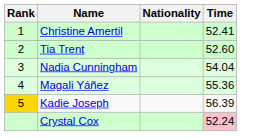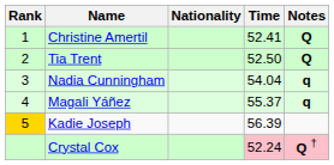 <table class="wikitable sortable" style="text-align:center">
 <tr>
 <th>Rank</th>
 <th>Name</th>
 <th>Nationality</th>
 <th>Time</th>
+<th>Notes</th>
 </tr>
 <tr bgcolor=ccffcc>
 <td align=center>1</td>
 <td align=left><a href='#'>Christine Amertil</a></td>
 <td align=left></td>
 <td>52.41</td>
+<td><strong>Q</strong></td>
 </tr>
 <tr bgcolor=ccffcc>
 <td align=center>2</td>
 <td align=left><a href='#'>Tia Trent</a></td>
 <td align=left></td>
-<td>52.60</td>
+<td>52.50</td>
+<td><strong>Q</strong></td>
 </tr>
 <tr bgcolor=ddffdd>
 <td align=center>3</td>
 <td align=left><a href='#'>Nadia Cunningham</a></td>
 <td align=left></td>
 <td>54.04</td>
+<td><strong>q</strong></td>
 </tr>
 <tr bgcolor=ddffdd>
 <td align=center>4</td>
 <td align=left><a href='#'>Magali Yáñez</a></td>
 <td align=left></td>
-<td>55.36</td>
+<td>55.37</td>
+<td><strong>q</strong></td>
 </tr>
 <tr>
 <td align=center style="background: gold;">5</td>
 <td align=left><a href='#'>Kadie Joseph</a></td>
 <td align=left></td>
 <td>56.39</td>
+<td></td>
 </tr>
 <tr bgcolor=ccffcc>
 <td align=center></td>
 <td align=left><a href='#'>Crystal Cox</a></td>
 <td align=left></td>
 <td bgcolor=pink>52.24</td>
+<td bgcolor=pink><strong>Q</strong> <sup>†</sup></td>
 </tr>
 </table>
